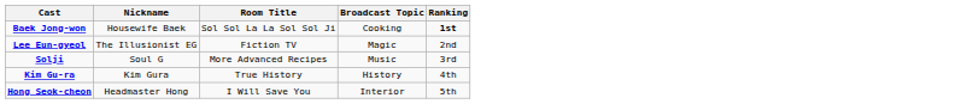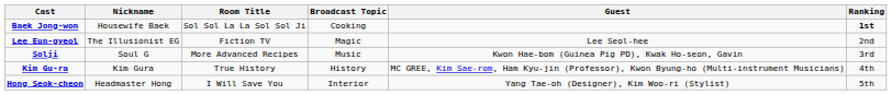 <table class="wikitable" style="font-size:90%;">
 <tr>
 <th>Cast</th>
 <th>Nickname</th>
 <th>Room Title</th>
 <th>Broadcast Topic</th>
+<th>Guest</th>
 <th>Ranking</th>
 </tr>
 <tr align="center">
 <td><strong><a href='#'>Baek Jong-won</a></strong></td>
 <td>Housewife Baek</td>
 <td>Sol Sol La La Sol Sol Ji</td>
 <td>Cooking</td>
+<td></td>
 <td><strong>1st</strong></td>
 </tr>
 <tr align="center">
 <td><strong><a href='#'>Lee Eun-gyeol</a></strong></td>
 <td>The Illusionist EG</td>
 <td>Fiction TV</td>
 <td>Magic</td>
+<td>Lee Seol-hee</td>
 <td>2nd</td>
 </tr>
 <tr align="center">
 <td><strong><a href='#'>Solji</a></strong></td>
 <td>Soul G</td>
 <td>More Advanced Recipes</td>
 <td>Music</td>
+<td>Kwon Hae-bom (Guinea Pig PD), Kwak Ho-seon, Gavin</td>
 <td>3rd</td>
 </tr>
 <tr align="center">
 <td><strong><a href='#'>Kim Gu-ra</a></strong></td>
 <td>Kim Gura</td>
 <td>True History</td>
 <td>History</td>
+<td>MC GREE, <a href='#'>Kim Sae-rom</a>, Ham Kyu-jin (Professor), Kwon Byung-ho (Multi-instrument Musicians)</td>
 <td>4th</td>
 </tr>
 <tr align="center">
 <td><strong><a href='#'>Hong Seok-cheon</a></strong></td>
 <td>Headmaster Hong</td>
 <td>I Will Save You</td>
 <td>Interior</td>
+<td>Yang Tae-oh (Designer), Kim Woo-ri (Stylist)</td>
 <td>5th</td>
 </tr>
 </table>
